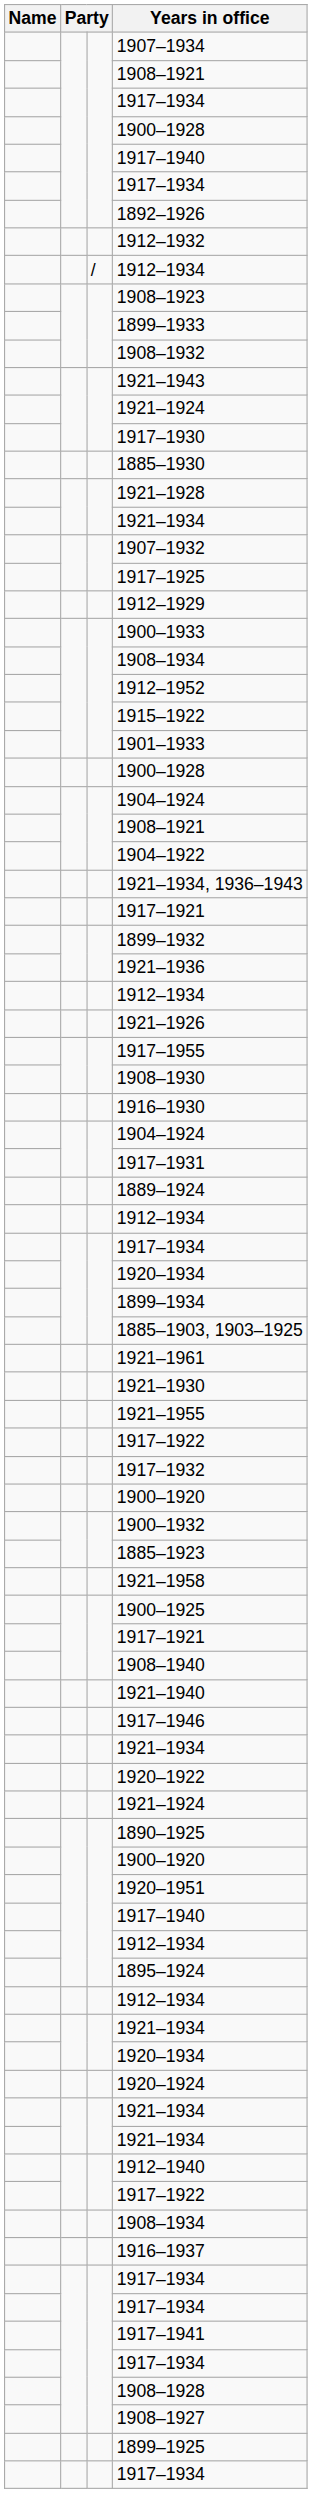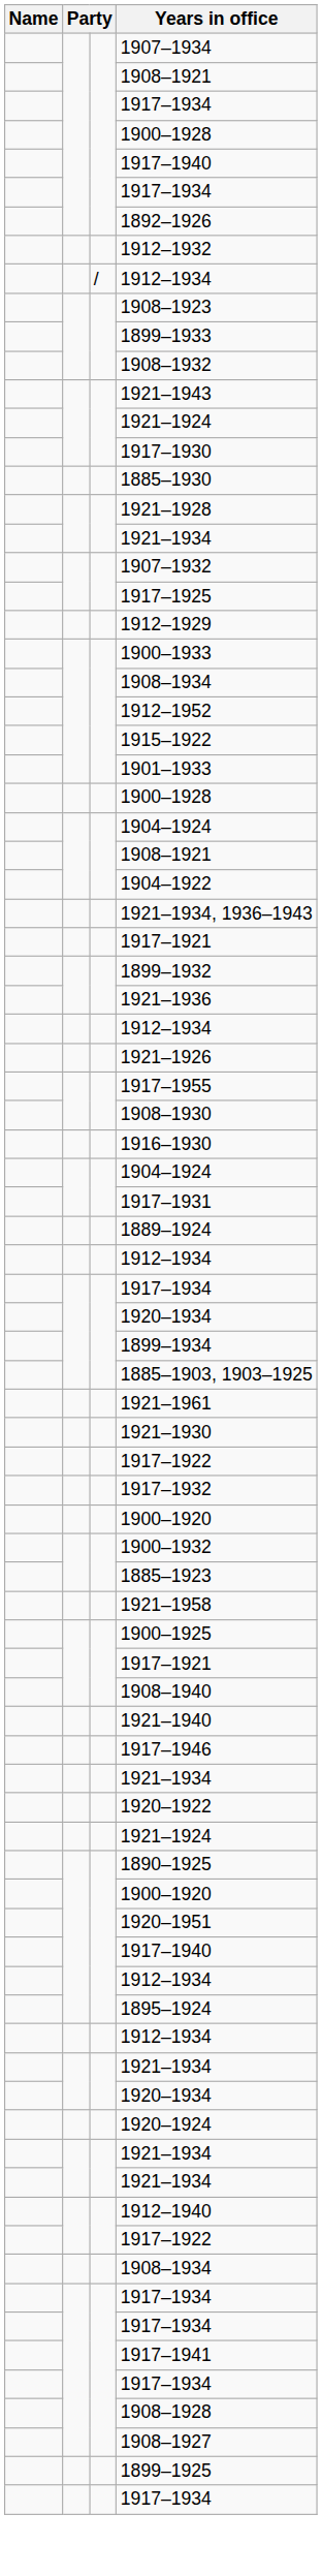 <table class="wikitable sortable">
 <tr>
 <th>Name</th>
 <th colspan=2>Party</th>
 <th>Years in office</th>
 </tr>
 <tr>
 <td></td>
 <td rowspan="7" > </td>
 <td rowspan="7"></td>
 <td>1907–1934</td>
 </tr>
 <tr>
 <td></td>
 <td>1908–1921</td>
 </tr>
 <tr>
 <td></td>
 <td>1917–1934</td>
 </tr>
 <tr>
 <td></td>
 <td>1900–1928</td>
 </tr>
 <tr>
 <td></td>
 <td>1917–1940</td>
 </tr>
 <tr>
 <td></td>
 <td>1917–1934</td>
 </tr>
 <tr>
 <td></td>
 <td>1892–1926</td>
 </tr>
 <tr>
 <td></td>
 <td> </td>
 <td></td>
 <td>1912–1932</td>
 </tr>
 <tr>
 <td></td>
 <td> </td>
 <td> / </td>
 <td>1912–1934</td>
 </tr>
 <tr>
 <td></td>
 <td rowspan="3" > </td>
 <td rowspan="3"></td>
 <td>1908–1923</td>
 </tr>
 <tr>
 <td></td>
 <td>1899–1933</td>
 </tr>
 <tr>
 <td></td>
 <td>1908–1932</td>
 </tr>
 <tr>
 <td></td>
 <td rowspan="3" > </td>
 <td rowspan="3"></td>
 <td>1921–1943</td>
 </tr>
 <tr>
 <td></td>
 <td>1921–1924</td>
 </tr>
 <tr>
 <td></td>
 <td>1917–1930</td>
 </tr>
 <tr>
 <td></td>
 <td> </td>
 <td></td>
 <td>1885–1930</td>
 </tr>
 <tr>
 <td></td>
 <td rowspan="2" > </td>
 <td rowspan="2"></td>
 <td>1921–1928</td>
 </tr>
 <tr>
 <td></td>
 <td>1921–1934</td>
 </tr>
 <tr>
 <td></td>
 <td rowspan="2" > </td>
 <td rowspan="2"></td>
 <td>1907–1932</td>
 </tr>
 <tr>
 <td></td>
 <td>1917–1925</td>
 </tr>
 <tr>
 <td></td>
 <td> </td>
 <td></td>
 <td>1912–1929</td>
 </tr>
 <tr>
 <td></td>
 <td rowspan="5" > </td>
 <td rowspan="5"></td>
 <td>1900–1933</td>
 </tr>
 <tr>
 <td></td>
 <td>1908–1934</td>
 </tr>
 <tr>
 <td></td>
 <td>1912–1952</td>
 </tr>
 <tr>
 <td></td>
 <td>1915–1922</td>
 </tr>
 <tr>
 <td></td>
 <td>1901–1933</td>
 </tr>
 <tr>
 <td></td>
 <td> </td>
 <td></td>
 <td>1900–1928</td>
 </tr>
 <tr>
 <td></td>
 <td rowspan="3" > </td>
 <td rowspan="3"></td>
 <td>1904–1924</td>
 </tr>
 <tr>
 <td></td>
 <td>1908–1921</td>
 </tr>
 <tr>
 <td></td>
 <td>1904–1922</td>
 </tr>
 <tr>
 <td></td>
 <td> </td>
 <td></td>
 <td>1921–1934, 1936–1943</td>
 </tr>
 <tr>
 <td></td>
 <td> </td>
 <td></td>
 <td>1917–1921</td>
 </tr>
 <tr>
 <td></td>
 <td rowspan="2" > </td>
 <td rowspan="2"></td>
 <td>1899–1932</td>
 </tr>
 <tr>
 <td></td>
 <td>1921–1936</td>
 </tr>
 <tr>
 <td></td>
 <td> </td>
 <td></td>
 <td>1912–1934</td>
 </tr>
 <tr>
 <td></td>
 <td> </td>
 <td></td>
 <td>1921–1926</td>
 </tr>
 <tr>
 <td></td>
 <td rowspan="2" > </td>
 <td rowspan="2"></td>
 <td>1917–1955</td>
 </tr>
 <tr>
 <td></td>
 <td>1908–1930</td>
 </tr>
 <tr>
 <td></td>
 <td> </td>
 <td></td>
 <td>1916–1930</td>
 </tr>
 <tr>
 <td></td>
 <td rowspan="2" > </td>
 <td rowspan="2"></td>
 <td>1904–1924</td>
 </tr>
 <tr>
 <td></td>
 <td>1917–1931</td>
 </tr>
 <tr>
 <td></td>
 <td> </td>
 <td></td>
 <td>1889–1924</td>
 </tr>
 <tr>
 <td></td>
 <td> </td>
 <td></td>
 <td>1912–1934</td>
 </tr>
 <tr>
 <td></td>
 <td rowspan="4" > </td>
 <td rowspan="4"></td>
 <td>1917–1934</td>
 </tr>
 <tr>
 <td></td>
 <td>1920–1934</td>
 </tr>
 <tr>
 <td></td>
 <td>1899–1934</td>
 </tr>
 <tr>
 <td></td>
 <td>1885–1903, 1903–1925</td>
 </tr>
 <tr>
 <td></td>
 <td> </td>
 <td></td>
 <td>1921–1961</td>
 </tr>
 <tr>
 <td></td>
 <td> </td>
 <td></td>
 <td>1921–1930</td>
 </tr>
 <tr>
 <td></td>
 <td> </td>
 <td></td>
-<td>1921–1955</td>
-</tr>
-<tr>
-<td></td>
-<td> </td>
-<td></td>
 <td>1917–1922</td>
 </tr>
 <tr>
 <td></td>
 <td> </td>
 <td></td>
 <td>1917–1932</td>
 </tr>
 <tr>
 <td></td>
 <td> </td>
 <td></td>
 <td>1900–1920</td>
 </tr>
 <tr>
 <td></td>
 <td rowspan="2" > </td>
 <td rowspan="2"></td>
 <td>1900–1932</td>
 </tr>
 <tr>
 <td></td>
 <td>1885–1923</td>
 </tr>
 <tr>
 <td></td>
 <td> </td>
 <td></td>
 <td>1921–1958</td>
 </tr>
 <tr>
 <td></td>
 <td rowspan="3" > </td>
 <td rowspan="3"></td>
 <td>1900–1925</td>
 </tr>
 <tr>
 <td></td>
 <td>1917–1921</td>
 </tr>
 <tr>
 <td></td>
 <td>1908–1940</td>
 </tr>
 <tr>
 <td></td>
 <td> </td>
 <td></td>
 <td>1921–1940</td>
 </tr>
 <tr>
 <td></td>
 <td> </td>
 <td></td>
 <td>1917–1946</td>
 </tr>
 <tr>
 <td></td>
 <td> </td>
 <td></td>
 <td>1921–1934</td>
 </tr>
 <tr>
 <td></td>
 <td> </td>
 <td></td>
 <td>1920–1922</td>
 </tr>
 <tr>
 <td></td>
 <td> </td>
 <td></td>
 <td>1921–1924</td>
 </tr>
 <tr>
 <td></td>
 <td rowspan="6" > </td>
 <td rowspan="6"></td>
 <td>1890–1925</td>
 </tr>
 <tr>
 <td></td>
 <td>1900–1920</td>
 </tr>
 <tr>
 <td></td>
 <td>1920–1951</td>
 </tr>
 <tr>
 <td></td>
 <td>1917–1940</td>
 </tr>
 <tr>
 <td></td>
 <td>1912–1934</td>
 </tr>
 <tr>
 <td></td>
 <td>1895–1924</td>
 </tr>
 <tr>
 <td></td>
 <td> </td>
 <td></td>
 <td>1912–1934</td>
 </tr>
 <tr>
 <td></td>
 <td rowspan="2" > </td>
 <td rowspan="2"></td>
 <td>1921–1934</td>
 </tr>
 <tr>
 <td></td>
 <td>1920–1934</td>
 </tr>
 <tr>
 <td></td>
 <td> </td>
 <td></td>
 <td>1920–1924</td>
 </tr>
 <tr>
 <td></td>
 <td rowspan="2" > </td>
 <td rowspan="2"></td>
 <td>1921–1934</td>
 </tr>
 <tr>
 <td></td>
 <td>1921–1934</td>
 </tr>
 <tr>
 <td></td>
 <td rowspan="2" > </td>
 <td rowspan="2"></td>
 <td>1912–1940</td>
 </tr>
 <tr>
 <td></td>
 <td>1917–1922</td>
 </tr>
 <tr>
 <td></td>
 <td> </td>
 <td></td>
 <td>1908–1934</td>
 </tr>
 <tr>
 <td></td>
-<td> </td>
-<td></td>
-<td>1916–1937</td>
-</tr>
-<tr>
-<td></td>
 <td rowspan="6" > </td>
 <td rowspan="6"></td>
 <td>1917–1934</td>
 </tr>
 <tr>
 <td></td>
 <td>1917–1934</td>
 </tr>
 <tr>
 <td></td>
 <td>1917–1941</td>
 </tr>
 <tr>
 <td></td>
 <td>1917–1934</td>
 </tr>
 <tr>
 <td></td>
 <td>1908–1928</td>
 </tr>
 <tr>
 <td></td>
 <td>1908–1927</td>
 </tr>
 <tr>
 <td></td>
 <td> </td>
 <td></td>
 <td>1899–1925</td>
 </tr>
 <tr>
 <td></td>
 <td> </td>
 <td></td>
 <td>1917–1934</td>
 </tr>
 </table>
